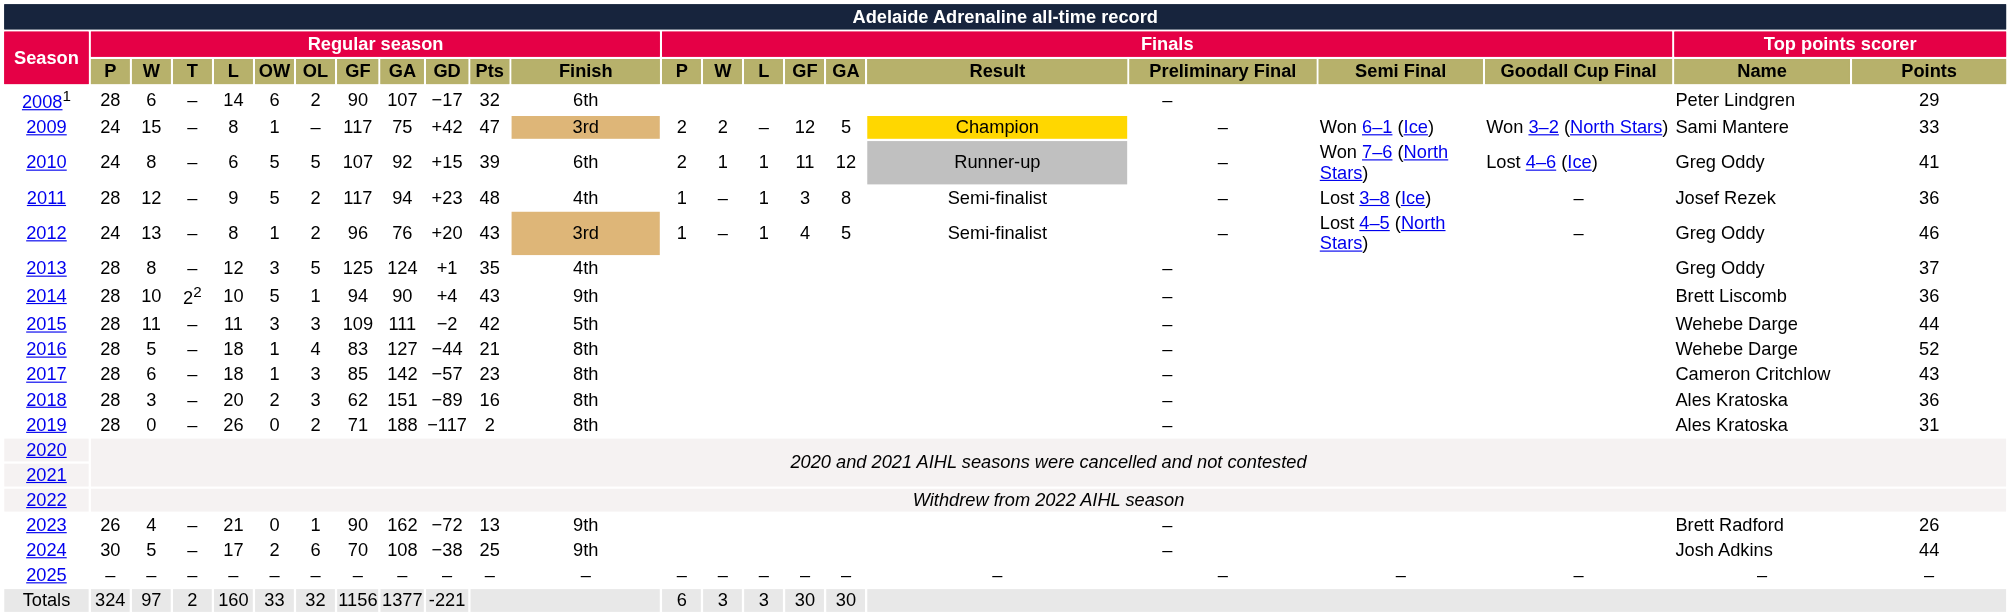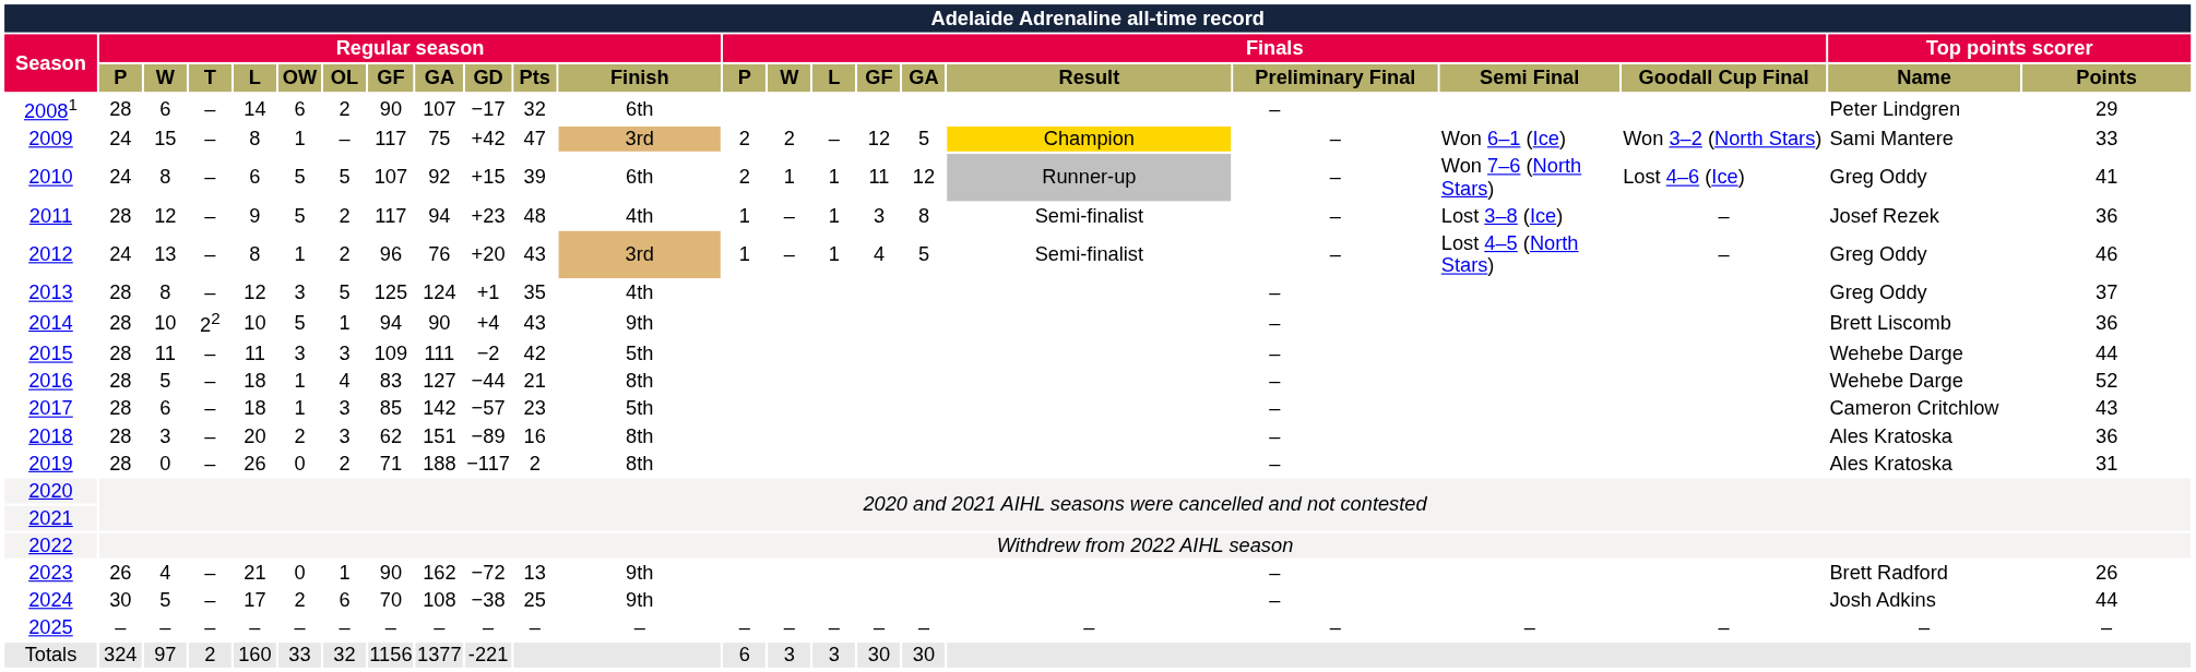 <table class="toccolours" style="width:110em;text-align: center">
 <tr>
 <th colspan="24" style="background:#17243d;color:white;border:#17243d 1px solid">Adelaide Adrenaline all-time record</th>
 </tr>
 <tr>
 <th rowspan="2" style="background:#e50046;color:white;border:#e50046 1px solid; width: 70px">Season</th>
 <th colspan="11" style="background:#e50046;color:white;border:#e50046 1px solid">Regular season</th>
 <th colspan="9" style="background:#e50046;color:white;border:#e50046 1px solid">Finals</th>
 <th colspan="2" style="background:#e50046;color:white;border:#e50046 1px solid">Top points scorer</th>
 </tr>
 <tr>
 <th style="background:#b7b16b;color:black;border:#b7b16b 1px solid; width: 30px">P</th>
 <th style="background:#b7b16b;color:black;border:#b7b16b 1px solid; width: 30px">W</th>
 <th style="background:#b7b16b;color:black;border:#b7b16b 1px solid; width: 30px">T</th>
 <th style="background:#b7b16b;color:black;border:#b7b16b 1px solid; width: 30px">L</th>
 <th style="background:#b7b16b;color:black;border:#b7b16b 1px solid; width: 30px">OW</th>
 <th style="background:#b7b16b;color:black;border:#b7b16b 1px solid; width: 30px">OL</th>
 <th style="background:#b7b16b;color:black;border:#b7b16b 1px solid; width: 30px">GF</th>
 <th style="background:#b7b16b;color:black;border:#b7b16b 1px solid; width: 30px">GA</th>
 <th style="background:#b7b16b;color:black;border:#b7b16b 1px solid; width: 30px">GD</th>
 <th style="background:#b7b16b;color:black;border:#b7b16b 1px solid; width: 30px">Pts</th>
 <th style="background:#b7b16b;color:black;border:#b7b16b 1px solid">Finish</th>
 <th style="background:#b7b16b;color:black;border:#b7b16b 1px solid; width: 30px">P</th>
 <th style="background:#b7b16b;color:black;border:#b7b16b 1px solid; width: 30px">W</th>
 <th style="background:#b7b16b;color:black;border:#b7b16b 1px solid; width: 30px">L</th>
 <th style="background:#b7b16b;color:black;border:#b7b16b 1px solid; width: 30px">GF</th>
 <th style="background:#b7b16b;color:black;border:#b7b16b 1px solid; width: 30px">GA</th>
 <th style="background:#b7b16b;color:black;border:#b7b16b 1px solid">Result</th>
 <th style="background:#b7b16b;color:black;border:#b7b16b 1px solid; width: 160px">Preliminary Final</th>
 <th style="background:#b7b16b;color:black;border:#b7b16b 1px solid; width: 140px">Semi Final</th>
 <th style="background:#b7b16b;color:black;border:#b7b16b 1px solid; width: 160px">Goodall Cup Final</th>
 <th style="background:#b7b16b;color:black;border:#b7b16b 1px solid; width: 150px">Name</th>
 <th style="background:#b7b16b;color:black;border:#b7b16b 1px solid">Points</th>
 </tr>
 <tr>
 <td><a href='#'>2008</a><sup>1</sup></td>
 <td>28</td>
 <td>6</td>
 <td>–</td>
 <td>14</td>
 <td>6</td>
 <td>2</td>
 <td>90</td>
 <td>107</td>
 <td>−17</td>
 <td>32</td>
 <td>6th</td>
 <td colspan="9">–</td>
 <td align="left"> Peter Lindgren</td>
 <td>29</td>
 </tr>
 <tr>
 <td><a href='#'>2009</a></td>
 <td>24</td>
 <td>15</td>
 <td>–</td>
 <td>8</td>
 <td>1</td>
 <td>–</td>
 <td>117</td>
 <td>75</td>
 <td>+42</td>
 <td>47</td>
 <td bgcolor="#deb678">3rd</td>
 <td>2</td>
 <td>2</td>
 <td>–</td>
 <td>12</td>
 <td>5</td>
 <td bgcolor="gold">Champion</td>
 <td>–</td>
 <td align="left">Won <a href='#'>6–1</a> (<a href='#'>Ice</a>)</td>
 <td align="left">Won <a href='#'>3–2</a> (<a href='#'>North Stars</a>)</td>
 <td align="left"> Sami Mantere</td>
 <td>33</td>
 </tr>
 <tr>
 <td><a href='#'>2010</a></td>
 <td>24</td>
 <td>8</td>
 <td>–</td>
 <td>6</td>
 <td>5</td>
 <td>5</td>
 <td>107</td>
 <td>92</td>
 <td>+15</td>
 <td>39</td>
 <td>6th</td>
 <td>2</td>
 <td>1</td>
 <td>1</td>
 <td>11</td>
 <td>12</td>
 <td bgcolor="silver">Runner-up</td>
 <td>–</td>
 <td align="left">Won <a href='#'>7–6</a> (<a href='#'>North Stars</a>)</td>
 <td align="left">Lost <a href='#'>4–6</a> (<a href='#'>Ice</a>)</td>
 <td align="left"> Greg Oddy</td>
 <td>41</td>
 </tr>
 <tr>
 <td><a href='#'>2011</a></td>
 <td>28</td>
 <td>12</td>
 <td>–</td>
 <td>9</td>
 <td>5</td>
 <td>2</td>
 <td>117</td>
 <td>94</td>
 <td>+23</td>
 <td>48</td>
 <td>4th</td>
 <td>1</td>
 <td>–</td>
 <td>1</td>
 <td>3</td>
 <td>8</td>
 <td>Semi-finalist</td>
 <td>–</td>
 <td align="left">Lost <a href='#'>3–8</a> (<a href='#'>Ice</a>)</td>
 <td>–</td>
 <td align="left"> Josef Rezek</td>
 <td>36</td>
 </tr>
 <tr>
 <td><a href='#'>2012</a></td>
 <td>24</td>
 <td>13</td>
 <td>–</td>
 <td>8</td>
 <td>1</td>
 <td>2</td>
 <td>96</td>
 <td>76</td>
 <td>+20</td>
 <td>43</td>
 <td bgcolor="#deb678">3rd</td>
 <td>1</td>
 <td>–</td>
 <td>1</td>
 <td>4</td>
 <td>5</td>
 <td>Semi-finalist</td>
 <td>–</td>
 <td align="left">Lost <a href='#'>4–5</a> (<a href='#'>North Stars</a>)</td>
 <td>–</td>
 <td align="left"> Greg Oddy</td>
 <td>46</td>
 </tr>
 <tr>
 <td><a href='#'>2013</a></td>
 <td>28</td>
 <td>8</td>
 <td>–</td>
 <td>12</td>
 <td>3</td>
 <td>5</td>
 <td>125</td>
 <td>124</td>
 <td>+1</td>
 <td>35</td>
 <td>4th</td>
 <td colspan="9">–</td>
 <td align="left"> Greg Oddy</td>
 <td>37</td>
 </tr>
 <tr>
 <td><a href='#'>2014</a></td>
 <td>28</td>
 <td>10</td>
 <td>2<sup>2</sup></td>
 <td>10</td>
 <td>5</td>
 <td>1</td>
 <td>94</td>
 <td>90</td>
 <td>+4</td>
 <td>43</td>
 <td>9th</td>
 <td colspan="9">–</td>
 <td align="left"> Brett Liscomb</td>
 <td>36</td>
 </tr>
 <tr>
 <td><a href='#'>2015</a></td>
 <td>28</td>
 <td>11</td>
 <td>–</td>
 <td>11</td>
 <td>3</td>
 <td>3</td>
 <td>109</td>
 <td>111</td>
 <td>−2</td>
 <td>42</td>
 <td>5th</td>
 <td colspan="9">–</td>
 <td align="left"> Wehebe Darge</td>
 <td>44</td>
 </tr>
 <tr>
 <td><a href='#'>2016</a></td>
 <td>28</td>
 <td>5</td>
 <td>–</td>
 <td>18</td>
 <td>1</td>
 <td>4</td>
 <td>83</td>
 <td>127</td>
 <td>−44</td>
 <td>21</td>
 <td>8th</td>
 <td colspan="9">–</td>
 <td align="left"> Wehebe Darge</td>
 <td>52</td>
 </tr>
 <tr>
 <td><a href='#'>2017</a></td>
 <td>28</td>
 <td>6</td>
 <td>–</td>
 <td>18</td>
 <td>1</td>
 <td>3</td>
 <td>85</td>
 <td>142</td>
 <td>−57</td>
 <td>23</td>
-<td>8th</td>
+<td>5th</td>
 <td colspan="9">–</td>
 <td align="left"> Cameron Critchlow</td>
 <td>43</td>
 </tr>
 <tr>
 <td><a href='#'>2018</a></td>
 <td>28</td>
 <td>3</td>
 <td>–</td>
 <td>20</td>
 <td>2</td>
 <td>3</td>
 <td>62</td>
 <td>151</td>
 <td>−89</td>
 <td>16</td>
 <td>8th</td>
 <td colspan="9">–</td>
 <td align="left"> Ales Kratoska</td>
 <td>36</td>
 </tr>
 <tr>
 <td><a href='#'>2019</a></td>
 <td>28</td>
 <td>0</td>
 <td>–</td>
 <td>26</td>
 <td>0</td>
 <td>2</td>
 <td>71</td>
 <td>188</td>
 <td>−117</td>
 <td>2</td>
 <td>8th</td>
 <td colspan="9">–</td>
 <td align="left"> Ales Kratoska</td>
 <td>31</td>
 </tr>
 <tr>
 <td bgcolor="#f5f2f2"><a href='#'>2020</a></td>
 <td rowspan="2" colspan=22 bgcolor="#f5f2f2"><em>2020 and 2021 AIHL seasons were cancelled and not contested</em></td>
 </tr>
 <tr>
 <td bgcolor="#f5f2f2"><a href='#'>2021</a></td>
 </tr>
 <tr>
 <td bgcolor="#f5f2f2"><a href='#'>2022</a></td>
 <td colspan=22 bgcolor="#f5f2f2"><em>Withdrew from 2022 AIHL season</em></td>
 </tr>
 <tr>
 <td><a href='#'>2023</a></td>
 <td>26</td>
 <td>4</td>
 <td>–</td>
 <td>21</td>
 <td>0</td>
 <td>1</td>
 <td>90</td>
 <td>162</td>
 <td>−72</td>
 <td>13</td>
 <td>9th</td>
 <td colspan="9">–</td>
 <td align="left"> Brett Radford</td>
 <td>26</td>
 </tr>
 <tr>
 <td><a href='#'>2024</a></td>
 <td>30</td>
 <td>5</td>
 <td>–</td>
 <td>17</td>
 <td>2</td>
 <td>6</td>
 <td>70</td>
 <td>108</td>
 <td>−38</td>
 <td>25</td>
 <td>9th</td>
 <td colspan="9">–</td>
 <td align="left"> Josh Adkins</td>
 <td>44</td>
 </tr>
 <tr>
 <td><a href='#'>2025</a></td>
 <td>–</td>
 <td>–</td>
 <td>–</td>
 <td>–</td>
 <td>–</td>
 <td>–</td>
 <td>–</td>
 <td>–</td>
 <td>–</td>
 <td>–</td>
 <td>–</td>
 <td>–</td>
 <td>–</td>
 <td>–</td>
 <td>–</td>
 <td>–</td>
 <td>–</td>
 <td>–</td>
 <td>–</td>
 <td>–</td>
 <td>–</td>
 <td>–</td>
 </tr>
 <tr>
 <td bgcolor="#e8e8e8">Totals</td>
 <td bgcolor="#e8e8e8">324</td>
 <td bgcolor="#e8e8e8">97</td>
 <td bgcolor="#e8e8e8">2</td>
 <td bgcolor="#e8e8e8">160</td>
 <td bgcolor="#e8e8e8">33</td>
 <td bgcolor="#e8e8e8">32</td>
 <td bgcolor="#e8e8e8">1156</td>
 <td bgcolor="#e8e8e8">1377</td>
 <td bgcolor="#e8e8e8">-221</td>
 <td colspan=2 bgcolor="#e8e8e8"></td>
 <td bgcolor="#e8e8e8">6</td>
 <td bgcolor="#e8e8e8">3</td>
 <td bgcolor="#e8e8e8">3</td>
 <td bgcolor="#e8e8e8">30</td>
 <td bgcolor="#e8e8e8">30</td>
 <td colspan=6 bgcolor="#e8e8e8"></td>
 </tr>
 <tr>
 </tr>
 </table>
